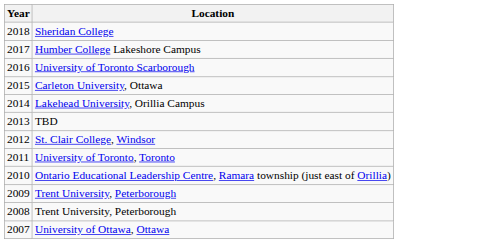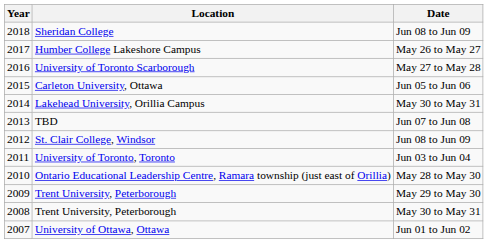 <table class="wikitable">
 <tr>
 <th>Year</th>
 <th>Location</th>
+<th>Date</th>
 </tr>
 <tr>
 <td>2018</td>
 <td><a href='#'>Sheridan College</a></td>
+<td>Jun 08 to Jun 09</td>
 </tr>
 <tr>
 <td>2017</td>
 <td><a href='#'>Humber College</a> Lakeshore Campus</td>
+<td>May 26 to May 27</td>
 </tr>
 <tr>
 <td>2016</td>
 <td><a href='#'>University of Toronto Scarborough</a></td>
+<td>May 27 to May 28</td>
 </tr>
 <tr>
 <td>2015</td>
 <td><a href='#'>Carleton University</a>, Ottawa</td>
+<td>Jun 05 to Jun 06</td>
 </tr>
 <tr>
 <td>2014</td>
 <td><a href='#'>Lakehead University</a>, Orillia Campus</td>
+<td>May 30 to May 31</td>
 </tr>
 <tr>
 <td>2013</td>
 <td>TBD</td>
+<td>Jun 07 to Jun 08</td>
 </tr>
 <tr>
 <td>2012</td>
 <td><a href='#'>St. Clair College</a>, <a href='#'>Windsor</a></td>
+<td>Jun 08 to Jun 09</td>
 </tr>
 <tr>
 <td>2011</td>
 <td><a href='#'>University of Toronto</a>, <a href='#'>Toronto</a></td>
+<td>Jun 03 to Jun 04</td>
 </tr>
 <tr>
 <td>2010</td>
 <td><a href='#'>Ontario Educational Leadership Centre</a>, <a href='#'>Ramara</a> township (just east of <a href='#'>Orillia</a>)</td>
+<td>May 28 to May 30</td>
 </tr>
 <tr>
 <td>2009</td>
 <td><a href='#'>Trent University</a>, <a href='#'>Peterborough</a></td>
+<td>May 29 to May 30</td>
 </tr>
 <tr>
 <td>2008</td>
 <td>Trent University, Peterborough</td>
+<td>May 30 to May 31</td>
 </tr>
 <tr>
 <td>2007</td>
 <td><a href='#'>University of Ottawa</a>, <a href='#'>Ottawa</a></td>
+<td>Jun 01 to Jun 02</td>
 </tr>
 </table>
